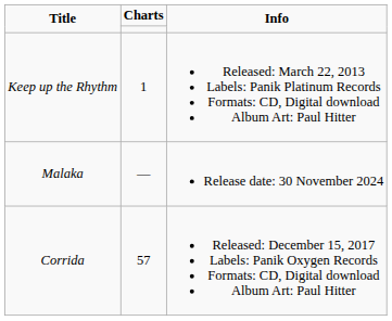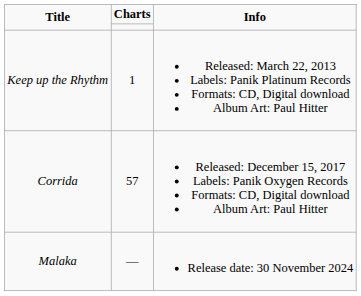 <table class="wikitable plainrowheaders" style="text-align:center;">
 <tr>
 <td rowspan="2" scope="col"><strong>Title</strong></td>
 <td><strong>Charts</strong></td>
 <td rowspan="2" scope="col"><strong>Info</strong></td>
 </tr>
 <tr>
 <td></td>
 </tr>
 <tr>
 <td scope="row"><em>Keep up the Rhythm</em></td>
 <td>1</td>
 <td><br><ul><li>Released: March 22, 2013</li><li>Labels: Panik Platinum Records</li><li>Formats: CD, Digital download</li><li>Album Art: Paul Hitter</li></ul></td>
 </tr>
 <tr>
+<td><em>Corrida</em></td>
+<td>57</td>
+<td><br><ul><li>Released: December 15, 2017</li><li>Labels: Panik Oxygen Records</li><li>Formats: CD, Digital download</li><li>Album Art: Paul Hitter</li></ul></td>
+</tr>
+<tr>
 <td><em>Malaka</em></td>
 <td>—</td>
 <td><br><ul><li>Release date: 30 November 2024</li></ul></td>
 </tr>
-<tr>
-<td><em>Corrida</em></td>
-<td>57</td>
-<td><br><ul><li>Released: December 15, 2017</li><li>Labels: Panik Oxygen Records</li><li>Formats: CD, Digital download</li><li>Album Art: Paul Hitter</li></ul></td>
-</tr>
 </table>
